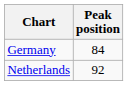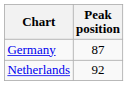 <table class="wikitable sortable">
 <tr>
 <th>Chart</th>
 <th>Peak<br>position</th>
 </tr>
 <tr>
 <td><a href='#'>Germany</a></td>
-<td align="center">84</td>
+<td align="center">87</td>
 </tr>
 <tr>
 <td><a href='#'>Netherlands</a></td>
 <td align="center">92</td>
 </tr>
 </table>
